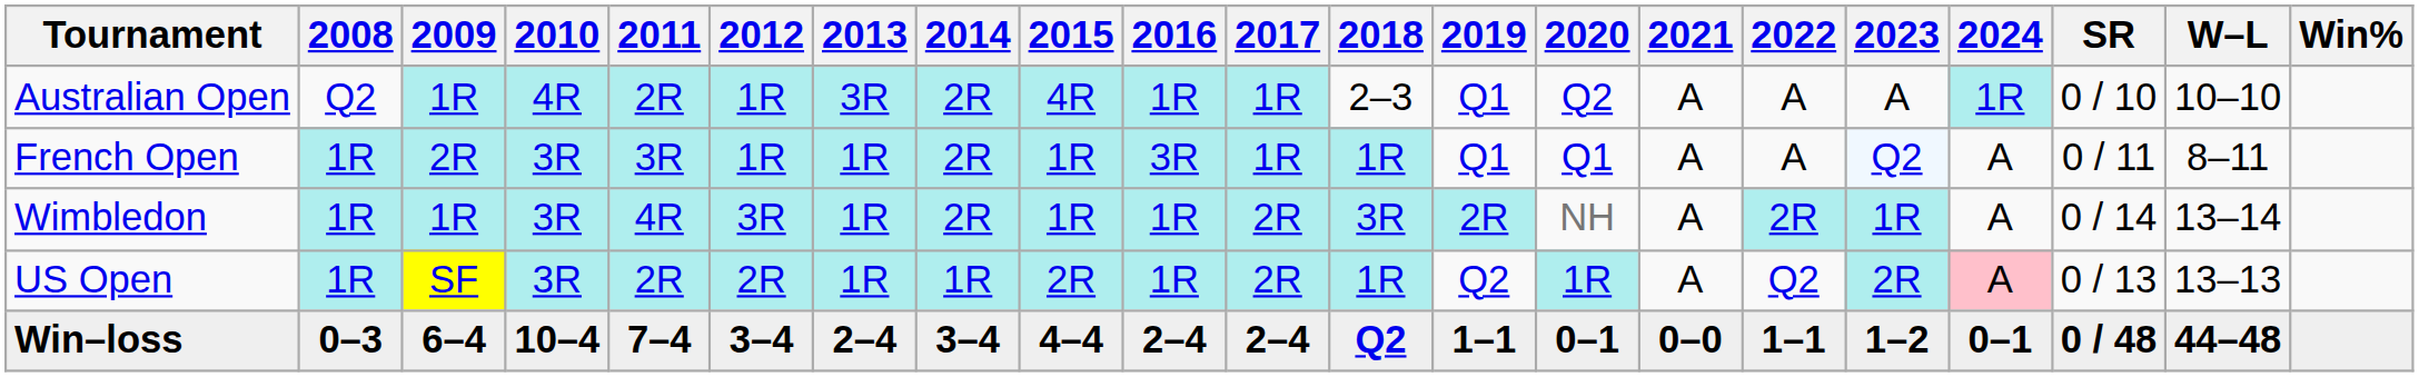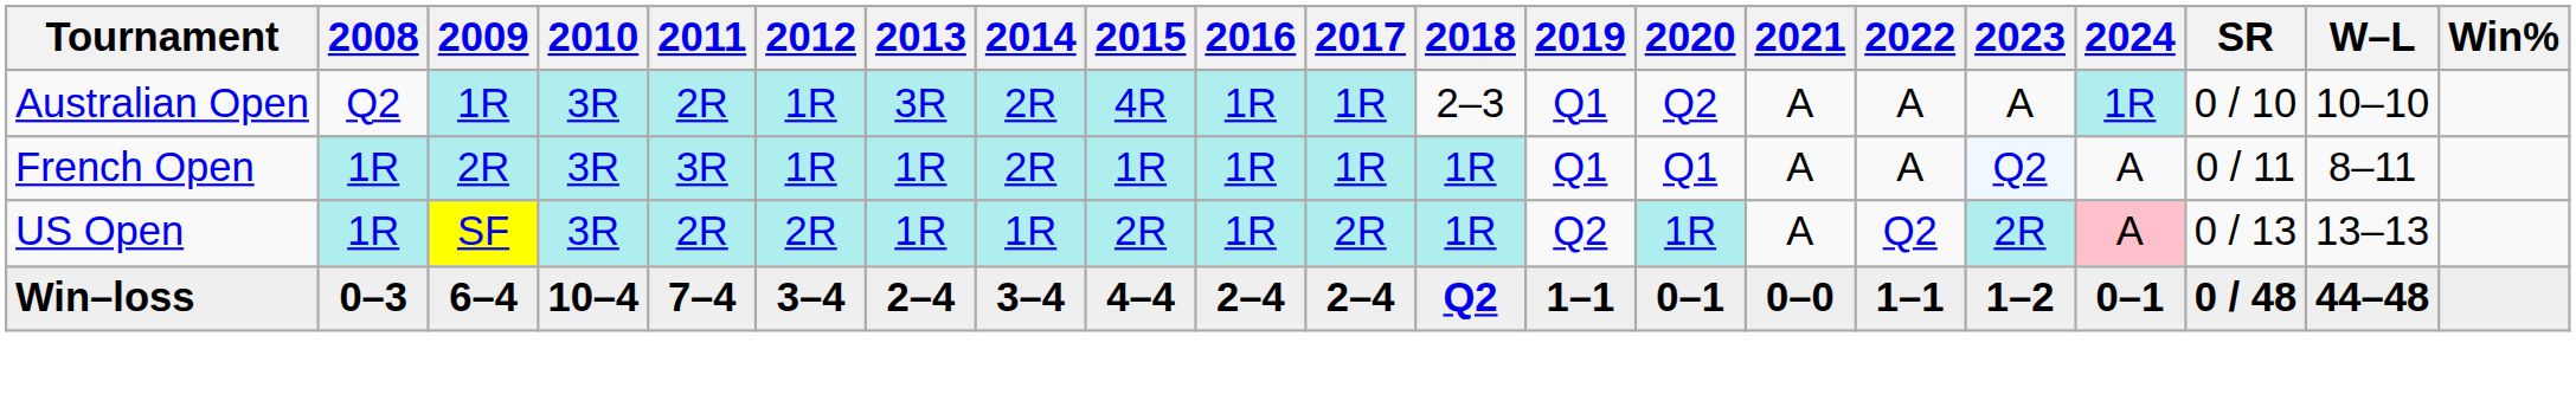 <table class="wikitable nowrap" style="text-align:center;">
 <tr>
 <th>Tournament</th>
 <th><a href='#'>2008</a></th>
 <th><a href='#'>2009</a></th>
 <th><a href='#'>2010</a></th>
 <th><a href='#'>2011</a></th>
 <th><a href='#'>2012</a></th>
 <th><a href='#'>2013</a></th>
 <th><a href='#'>2014</a></th>
 <th><a href='#'>2015</a></th>
 <th><a href='#'>2016</a></th>
 <th><a href='#'>2017</a></th>
 <th><a href='#'>2018</a></th>
 <th><a href='#'>2019</a></th>
 <th><a href='#'>2020</a></th>
 <th><a href='#'>2021</a></th>
 <th><a href='#'>2022</a></th>
 <th><a href='#'>2023</a></th>
 <th><a href='#'>2024</a></th>
 <th>SR</th>
 <th>W–L</th>
 <th>Win%</th>
 </tr>
 <tr>
 <td align="left"><a href='#'>Australian Open</a></td>
 <td><a href='#'>Q2</a></td>
 <td bgcolor="afeeee"><a href='#'>1R</a></td>
-<td bgcolor="afeeee"><a href='#'>4R</a></td>
+<td bgcolor="afeeee"><a href='#'>3R</a></td>
 <td bgcolor="afeeee"><a href='#'>2R</a></td>
 <td bgcolor="afeeee"><a href='#'>1R</a></td>
 <td bgcolor="afeeee"><a href='#'>3R</a></td>
 <td bgcolor="afeeee"><a href='#'>2R</a></td>
 <td bgcolor="afeeee"><a href='#'>4R</a></td>
 <td bgcolor="afeeee"><a href='#'>1R</a></td>
 <td bgcolor="afeeee"><a href='#'>1R</a></td>
 <td>2–3</td>
 <td><a href='#'>Q1</a></td>
 <td><a href='#'>Q2</a></td>
 <td>A</td>
 <td>A</td>
 <td>A</td>
 <td bgcolor="afeeee"><a href='#'>1R</a></td>
 <td>0 / 10</td>
 <td>10–10</td>
 <td></td>
 </tr>
 <tr>
 <td align="left"><a href='#'>French Open</a></td>
 <td bgcolor="afeeee"><a href='#'>1R</a></td>
 <td bgcolor="afeeee"><a href='#'>2R</a></td>
 <td bgcolor="afeeee"><a href='#'>3R</a></td>
 <td bgcolor="afeeee"><a href='#'>3R</a></td>
 <td bgcolor="afeeee"><a href='#'>1R</a></td>
 <td bgcolor="afeeee"><a href='#'>1R</a></td>
 <td bgcolor="afeeee"><a href='#'>2R</a></td>
 <td bgcolor="afeeee"><a href='#'>1R</a></td>
-<td bgcolor="afeeee"><a href='#'>3R</a></td>
+<td bgcolor="afeeee"><a href='#'>1R</a></td>
 <td bgcolor="afeeee"><a href='#'>1R</a></td>
 <td bgcolor="afeeee"><a href='#'>1R</a></td>
 <td><a href='#'>Q1</a></td>
 <td><a href='#'>Q1</a></td>
 <td>A</td>
 <td>A</td>
 <td bgcolor=f0f8ff><a href='#'>Q2</a></td>
 <td>A</td>
 <td>0 / 11</td>
 <td>8–11</td>
-<td></td>
-</tr>
-<tr>
-<td align="left"><a href='#'>Wimbledon</a></td>
-<td bgcolor="afeeee"><a href='#'>1R</a></td>
-<td bgcolor="afeeee"><a href='#'>1R</a></td>
-<td bgcolor="afeeee"><a href='#'>3R</a></td>
-<td bgcolor="afeeee"><a href='#'>4R</a></td>
-<td bgcolor="afeeee"><a href='#'>3R</a></td>
-<td bgcolor="afeeee"><a href='#'>1R</a></td>
-<td bgcolor="afeeee"><a href='#'>2R</a></td>
-<td bgcolor="afeeee"><a href='#'>1R</a></td>
-<td bgcolor="afeeee"><a href='#'>1R</a></td>
-<td bgcolor="afeeee"><a href='#'>2R</a></td>
-<td bgcolor="afeeee"><a href='#'>3R</a></td>
-<td bgcolor="afeeee"><a href='#'>2R</a></td>
-<td style="color:#767676;">NH</td>
-<td>A</td>
-<td bgcolor=afeeee><a href='#'>2R</a></td>
-<td bgcolor=afeeee><a href='#'>1R</a></td>
-<td>A</td>
-<td>0 / 14</td>
-<td>13–14</td>
 <td></td>
 </tr>
 <tr>
 <td align="left"><a href='#'>US Open</a></td>
 <td bgcolor="afeeee"><a href='#'>1R</a></td>
 <td bgcolor="yellow"><a href='#'>SF</a></td>
 <td bgcolor="afeeee"><a href='#'>3R</a></td>
 <td bgcolor="afeeee"><a href='#'>2R</a></td>
 <td bgcolor="afeeee"><a href='#'>2R</a></td>
 <td bgcolor="afeeee"><a href='#'>1R</a></td>
 <td bgcolor="afeeee"><a href='#'>1R</a></td>
 <td bgcolor="afeeee"><a href='#'>2R</a></td>
 <td bgcolor="afeeee"><a href='#'>1R</a></td>
 <td bgcolor="afeeee"><a href='#'>2R</a></td>
 <td bgcolor="afeeee"><a href='#'>1R</a></td>
 <td><a href='#'>Q2</a></td>
 <td bgcolor="afeeee"><a href='#'>1R</a></td>
 <td>A</td>
 <td><a href='#'>Q2</a></td>
 <td bgcolor=afeeee><a href='#'>2R</a></td>
 <td style="background: pink;">A</td>
 <td>0 / 13</td>
 <td>13–13</td>
 <td></td>
 </tr>
 <tr style="background:#efefef; font-weight:bold;">
 <td style="text-align:left">Win–loss</td>
 <td>0–3</td>
 <td>6–4</td>
 <td>10–4</td>
 <td>7–4</td>
 <td>3–4</td>
 <td>2–4</td>
 <td>3–4</td>
 <td>4–4</td>
 <td>2–4</td>
 <td>2–4</td>
 <td><a href='#'>Q2</a></td>
 <td>1–1</td>
 <td>0–1</td>
 <td>0–0</td>
 <td>1–1</td>
 <td>1–2</td>
 <td>0–1</td>
 <td>0 / 48</td>
 <td>44–48</td>
 <td></td>
 </tr>
 </table>
